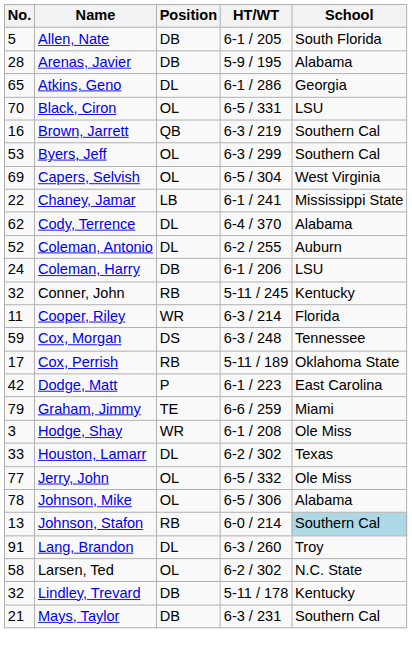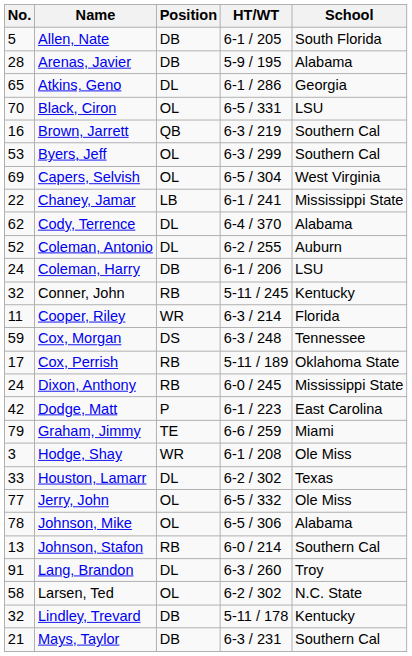 <table class="wikitable">
 <tr>
 <th>No.</th>
 <th>Name</th>
 <th>Position</th>
 <th>HT/WT</th>
 <th>School</th>
 </tr>
 <tr>
 <td>5</td>
 <td><a href='#'>Allen, Nate</a></td>
 <td>DB</td>
 <td>6-1 / 205</td>
 <td>South Florida</td>
 </tr>
 <tr>
 <td>28</td>
 <td><a href='#'>Arenas, Javier</a></td>
 <td>DB</td>
 <td>5-9 / 195</td>
 <td>Alabama</td>
 </tr>
 <tr>
 <td>65</td>
 <td><a href='#'>Atkins, Geno</a></td>
 <td>DL</td>
 <td>6-1 / 286</td>
 <td>Georgia</td>
 </tr>
 <tr>
 <td>70</td>
 <td><a href='#'>Black, Ciron</a></td>
 <td>OL</td>
 <td>6-5 / 331</td>
 <td>LSU</td>
 </tr>
 <tr>
 <td>16</td>
 <td><a href='#'>Brown, Jarrett</a></td>
 <td>QB</td>
 <td>6-3 / 219</td>
 <td>Southern Cal</td>
 </tr>
 <tr>
 <td>53</td>
 <td><a href='#'>Byers, Jeff</a></td>
 <td>OL</td>
 <td>6-3 / 299</td>
 <td>Southern Cal</td>
 </tr>
 <tr>
 <td>69</td>
 <td><a href='#'>Capers, Selvish</a></td>
 <td>OL</td>
 <td>6-5 / 304</td>
 <td>West Virginia</td>
 </tr>
 <tr>
 <td>22</td>
 <td><a href='#'>Chaney, Jamar</a></td>
 <td>LB</td>
 <td>6-1 / 241</td>
 <td>Mississippi State</td>
 </tr>
 <tr>
 <td>62</td>
 <td><a href='#'>Cody, Terrence</a></td>
 <td>DL</td>
 <td>6-4 / 370</td>
 <td>Alabama</td>
 </tr>
 <tr>
 <td>52</td>
 <td><a href='#'>Coleman, Antonio</a></td>
 <td>DL</td>
 <td>6-2 / 255</td>
 <td>Auburn</td>
 </tr>
 <tr>
 <td>24</td>
 <td><a href='#'>Coleman, Harry</a></td>
 <td>DB</td>
 <td>6-1 / 206</td>
 <td>LSU</td>
 </tr>
 <tr>
 <td>32</td>
 <td>Conner, John</td>
 <td>RB</td>
 <td>5-11 / 245</td>
 <td>Kentucky</td>
 </tr>
 <tr>
 <td>11</td>
 <td><a href='#'>Cooper, Riley</a></td>
 <td>WR</td>
 <td>6-3 / 214</td>
 <td>Florida</td>
 </tr>
 <tr>
 <td>59</td>
 <td><a href='#'>Cox, Morgan</a></td>
 <td>DS</td>
 <td>6-3 / 248</td>
 <td>Tennessee</td>
 </tr>
 <tr>
 <td>17</td>
 <td><a href='#'>Cox, Perrish</a></td>
 <td>RB</td>
 <td>5-11 / 189</td>
 <td>Oklahoma State</td>
 </tr>
 <tr>
+<td>24</td>
+<td><a href='#'>Dixon, Anthony</a></td>
+<td>RB</td>
+<td>6-0 / 245</td>
+<td>Mississippi State</td>
+</tr>
+<tr>
 <td>42</td>
 <td><a href='#'>Dodge, Matt</a></td>
 <td>P</td>
 <td>6-1 / 223</td>
 <td>East Carolina</td>
 </tr>
 <tr>
 <td>79</td>
 <td><a href='#'>Graham, Jimmy</a></td>
 <td>TE</td>
 <td>6-6 / 259</td>
 <td>Miami</td>
 </tr>
 <tr>
 <td>3</td>
 <td><a href='#'>Hodge, Shay</a></td>
 <td>WR</td>
 <td>6-1 / 208</td>
 <td>Ole Miss</td>
 </tr>
 <tr>
 <td>33</td>
 <td><a href='#'>Houston, Lamarr</a></td>
 <td>DL</td>
 <td>6-2 / 302</td>
 <td>Texas</td>
 </tr>
 <tr>
 <td>77</td>
 <td><a href='#'>Jerry, John</a></td>
 <td>OL</td>
 <td>6-5 / 332</td>
 <td>Ole Miss</td>
 </tr>
 <tr>
 <td>78</td>
 <td><a href='#'>Johnson, Mike</a></td>
 <td>OL</td>
 <td>6-5 / 306</td>
 <td>Alabama</td>
 </tr>
 <tr>
 <td>13</td>
 <td><a href='#'>Johnson, Stafon</a></td>
 <td>RB</td>
 <td>6-0 / 214</td>
-<td style="background: lightblue;">Southern Cal</td>
+<td>Southern Cal</td>
 </tr>
 <tr>
 <td>91</td>
 <td><a href='#'>Lang, Brandon</a></td>
 <td>DL</td>
 <td>6-3 / 260</td>
 <td>Troy</td>
 </tr>
 <tr>
 <td>58</td>
 <td>Larsen, Ted</td>
 <td>OL</td>
 <td>6-2 / 302</td>
 <td>N.C. State</td>
 </tr>
 <tr>
 <td>32</td>
 <td><a href='#'>Lindley, Trevard</a></td>
 <td>DB</td>
 <td>5-11 / 178</td>
 <td>Kentucky</td>
 </tr>
 <tr>
 <td>21</td>
 <td><a href='#'>Mays, Taylor</a></td>
 <td>DB</td>
 <td>6-3 / 231</td>
 <td>Southern Cal</td>
 </tr>
 </table>
